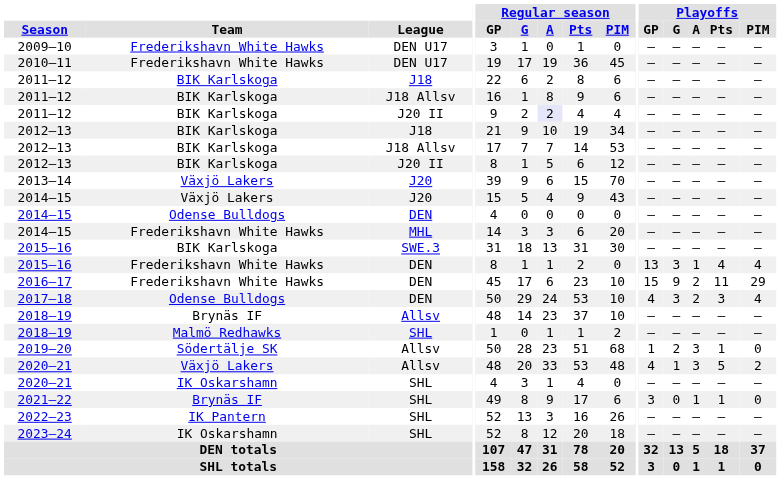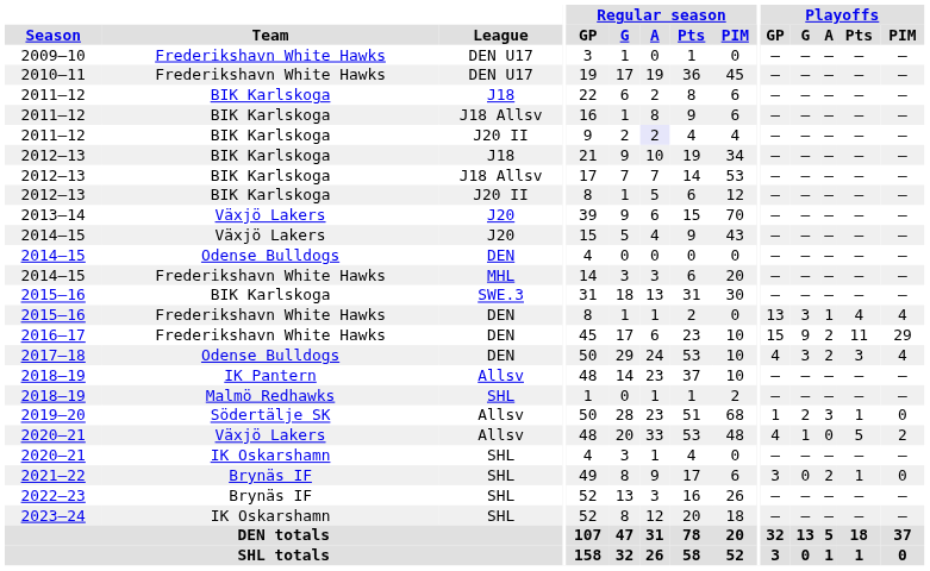 <table border="0" cellpadding="1" cellspacing="0" style="text-align:center; width:60em">
 <tr bgcolor="#e0e0e0">
 <th colspan="3" bgcolor="#ffffff"></th>
 <th rowspan="99" bgcolor="#ffffff"></th>
 <th colspan="5"><a href='#'>Regular season</a></th>
 <th rowspan="99" bgcolor="#ffffff"></th>
 <th colspan="5"><a href='#'>Playoffs</a></th>
 </tr>
 <tr bgcolor="#e0e0e0">
 <th><a href='#'>Season</a></th>
 <th>Team</th>
 <th>League</th>
 <th>GP</th>
 <th><a href='#'>G</a></th>
 <th><a href='#'>A</a></th>
 <th><a href='#'>Pts</a></th>
 <th><a href='#'>PIM</a></th>
 <th>GP</th>
 <th>G</th>
 <th>A</th>
 <th>Pts</th>
 <th>PIM</th>
 </tr>
 <tr>
 <td>2009–10</td>
 <td><a href='#'>Frederikshavn White Hawks</a></td>
 <td>DEN U17</td>
 <td>3</td>
 <td>1</td>
 <td>0</td>
 <td>1</td>
 <td>0</td>
 <td>—</td>
 <td>—</td>
 <td>—</td>
 <td>—</td>
 <td>—</td>
 </tr>
 <tr bgcolor="#f0f0f0">
 <td>2010–11</td>
 <td>Frederikshavn White Hawks</td>
 <td>DEN U17</td>
 <td>19</td>
 <td>17</td>
 <td>19</td>
 <td>36</td>
 <td>45</td>
 <td>—</td>
 <td>—</td>
 <td>—</td>
 <td>—</td>
 <td>—</td>
 </tr>
 <tr>
 <td>2011–12</td>
 <td><a href='#'>BIK Karlskoga</a></td>
 <td><a href='#'>J18</a></td>
 <td>22</td>
 <td>6</td>
 <td>2</td>
 <td>8</td>
 <td>6</td>
 <td>—</td>
 <td>—</td>
 <td>—</td>
 <td>—</td>
 <td>—</td>
 </tr>
 <tr bgcolor="#f0f0f0">
 <td>2011–12</td>
 <td>BIK Karlskoga</td>
 <td>J18 Allsv</td>
 <td>16</td>
 <td>1</td>
 <td>8</td>
 <td>9</td>
 <td>6</td>
 <td>—</td>
 <td>—</td>
 <td>—</td>
 <td>—</td>
 <td>—</td>
 </tr>
 <tr>
 <td>2011–12</td>
 <td>BIK Karlskoga</td>
 <td>J20 II</td>
 <td>9</td>
 <td>2</td>
 <td style="background: lavender;">2</td>
 <td>4</td>
 <td>4</td>
 <td>—</td>
 <td>—</td>
 <td>—</td>
 <td>—</td>
 <td>—</td>
 </tr>
 <tr bgcolor="#f0f0f0">
 <td>2012–13</td>
 <td>BIK Karlskoga</td>
 <td>J18</td>
 <td>21</td>
 <td>9</td>
 <td>10</td>
 <td>19</td>
 <td>34</td>
 <td>—</td>
 <td>—</td>
 <td>—</td>
 <td>—</td>
 <td>—</td>
 </tr>
 <tr>
 <td>2012–13</td>
 <td>BIK Karlskoga</td>
 <td>J18 Allsv</td>
 <td>17</td>
 <td>7</td>
 <td>7</td>
 <td>14</td>
 <td>53</td>
 <td>—</td>
 <td>—</td>
 <td>—</td>
 <td>—</td>
 <td>—</td>
 </tr>
 <tr bgcolor="#f0f0f0">
 <td>2012–13</td>
 <td>BIK Karlskoga</td>
 <td>J20 II</td>
 <td>8</td>
 <td>1</td>
 <td>5</td>
 <td>6</td>
 <td>12</td>
 <td>—</td>
 <td>—</td>
 <td>—</td>
 <td>—</td>
 <td>—</td>
 </tr>
 <tr>
 <td>2013–14</td>
 <td><a href='#'>Växjö Lakers</a></td>
 <td><a href='#'>J20</a></td>
 <td>39</td>
 <td>9</td>
 <td>6</td>
 <td>15</td>
 <td>70</td>
 <td>—</td>
 <td>—</td>
 <td>—</td>
 <td>—</td>
 <td>—</td>
 </tr>
 <tr bgcolor="#f0f0f0">
 <td>2014–15</td>
 <td>Växjö Lakers</td>
 <td>J20</td>
 <td>15</td>
 <td>5</td>
 <td>4</td>
 <td>9</td>
 <td>43</td>
 <td>—</td>
 <td>—</td>
 <td>—</td>
 <td>—</td>
 <td>—</td>
 </tr>
 <tr>
 <td><a href='#'>2014–15</a></td>
 <td><a href='#'>Odense Bulldogs</a></td>
 <td><a href='#'>DEN</a></td>
 <td>4</td>
 <td>0</td>
 <td>0</td>
 <td>0</td>
 <td>0</td>
 <td>—</td>
 <td>—</td>
 <td>—</td>
 <td>—</td>
 <td>—</td>
 </tr>
 <tr bgcolor="#f0f0f0">
 <td>2014–15</td>
 <td>Frederikshavn White Hawks</td>
 <td><a href='#'>MHL</a></td>
 <td>14</td>
 <td>3</td>
 <td>3</td>
 <td>6</td>
 <td>20</td>
 <td>—</td>
 <td>—</td>
 <td>—</td>
 <td>—</td>
 <td>—</td>
 </tr>
 <tr>
 <td><a href='#'>2015–16</a></td>
 <td>BIK Karlskoga</td>
 <td><a href='#'>SWE.3</a></td>
 <td>31</td>
 <td>18</td>
 <td>13</td>
 <td>31</td>
 <td>30</td>
 <td>—</td>
 <td>—</td>
 <td>—</td>
 <td>—</td>
 <td>—</td>
 </tr>
 <tr bgcolor="#f0f0f0">
 <td><a href='#'>2015–16</a></td>
 <td>Frederikshavn White Hawks</td>
 <td>DEN</td>
 <td>8</td>
 <td>1</td>
 <td>1</td>
 <td>2</td>
 <td>0</td>
 <td>13</td>
 <td>3</td>
 <td>1</td>
 <td>4</td>
 <td>4</td>
 </tr>
 <tr>
 <td><a href='#'>2016–17</a></td>
 <td>Frederikshavn White Hawks</td>
 <td>DEN</td>
 <td>45</td>
 <td>17</td>
 <td>6</td>
 <td>23</td>
 <td>10</td>
 <td>15</td>
 <td>9</td>
 <td>2</td>
 <td>11</td>
 <td>29</td>
 </tr>
 <tr bgcolor="#f0f0f0">
 <td><a href='#'>2017–18</a></td>
 <td><a href='#'>Odense Bulldogs</a></td>
 <td>DEN</td>
 <td>50</td>
 <td>29</td>
 <td>24</td>
 <td>53</td>
 <td>10</td>
 <td>4</td>
 <td>3</td>
 <td>2</td>
 <td>3</td>
 <td>4</td>
 </tr>
 <tr>
 <td><a href='#'>2018–19</a></td>
-<td>Brynäs IF</td>
+<td><a href='#'>IK Pantern</a></td>
 <td><a href='#'>Allsv</a></td>
 <td>48</td>
 <td>14</td>
 <td>23</td>
 <td>37</td>
 <td>10</td>
 <td>—</td>
 <td>—</td>
 <td>—</td>
 <td>—</td>
 <td>—</td>
 </tr>
 <tr bgcolor="#f0f0f0">
 <td><a href='#'>2018–19</a></td>
 <td><a href='#'>Malmö Redhawks</a></td>
 <td><a href='#'>SHL</a></td>
 <td>1</td>
 <td>0</td>
 <td>1</td>
 <td>1</td>
 <td>2</td>
 <td>—</td>
 <td>—</td>
 <td>—</td>
 <td>—</td>
 <td>—</td>
 </tr>
 <tr>
 <td><a href='#'>2019–20</a></td>
 <td><a href='#'>Södertälje SK</a></td>
 <td>Allsv</td>
 <td>50</td>
 <td>28</td>
 <td>23</td>
 <td>51</td>
 <td>68</td>
 <td>1</td>
 <td>2</td>
 <td>3</td>
 <td>1</td>
 <td>0</td>
 </tr>
 <tr bgcolor="#f0f0f0">
 <td><a href='#'>2020–21</a></td>
 <td><a href='#'>Växjö Lakers</a></td>
 <td>Allsv</td>
 <td>48</td>
 <td>20</td>
 <td>33</td>
 <td>53</td>
 <td>48</td>
 <td>4</td>
 <td>1</td>
-<td>3</td>
+<td>0</td>
 <td>5</td>
 <td>2</td>
 </tr>
 <tr>
 <td><a href='#'>2020–21</a></td>
 <td><a href='#'>IK Oskarshamn</a></td>
 <td>SHL</td>
 <td>4</td>
 <td>3</td>
 <td>1</td>
 <td>4</td>
 <td>0</td>
 <td>—</td>
 <td>—</td>
 <td>—</td>
 <td>—</td>
 <td>—</td>
 </tr>
 <tr bgcolor="#f0f0f0">
 <td><a href='#'>2021–22</a></td>
 <td><a href='#'>Brynäs IF</a></td>
 <td>SHL</td>
 <td>49</td>
 <td>8</td>
 <td>9</td>
 <td>17</td>
 <td>6</td>
 <td>3</td>
 <td>0</td>
-<td>1</td>
+<td>2</td>
 <td>1</td>
 <td>0</td>
 </tr>
 <tr>
 <td><a href='#'>2022–23</a></td>
-<td><a href='#'>IK Pantern</a></td>
+<td>Brynäs IF</td>
 <td>SHL</td>
 <td>52</td>
 <td>13</td>
 <td>3</td>
 <td>16</td>
 <td>26</td>
 <td>—</td>
 <td>—</td>
 <td>—</td>
 <td>—</td>
 <td>—</td>
 </tr>
 <tr bgcolor="#f0f0f0">
 <td><a href='#'>2023–24</a></td>
 <td>IK Oskarshamn</td>
 <td>SHL</td>
 <td>52</td>
 <td>8</td>
 <td>12</td>
 <td>20</td>
 <td>18</td>
 <td>—</td>
 <td>—</td>
 <td>—</td>
 <td>—</td>
 <td>—</td>
 </tr>
 <tr bgcolor="#e0e0e0">
 <th colspan="3">DEN totals</th>
 <th>107</th>
 <th>47</th>
 <th>31</th>
 <th>78</th>
 <th>20</th>
 <th>32</th>
 <th>13</th>
 <th>5</th>
 <th>18</th>
 <th>37</th>
 </tr>
 <tr bgcolor="#e0e0e0">
 <th colspan="3">SHL totals</th>
 <th>158</th>
 <th>32</th>
 <th>26</th>
 <th>58</th>
 <th>52</th>
 <th>3</th>
 <th>0</th>
 <th>1</th>
 <th>1</th>
 <th>0</th>
 </tr>
 </table>
